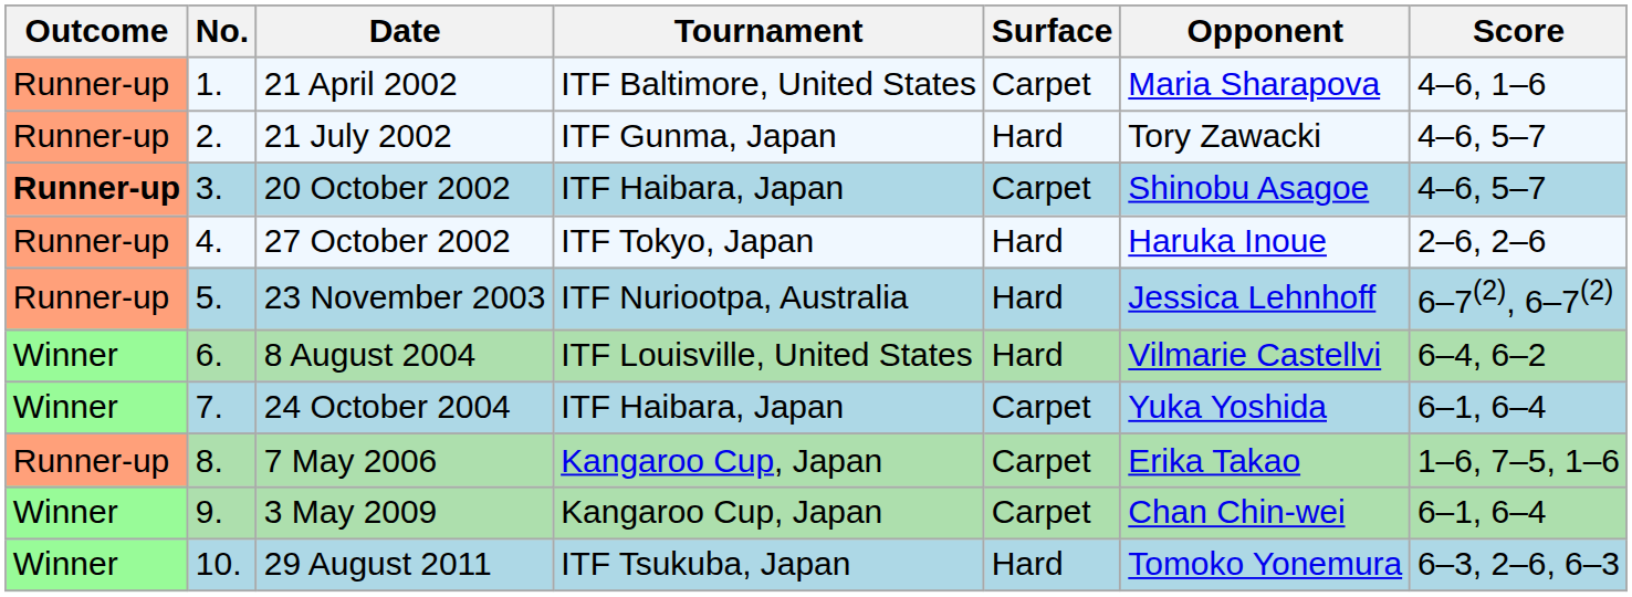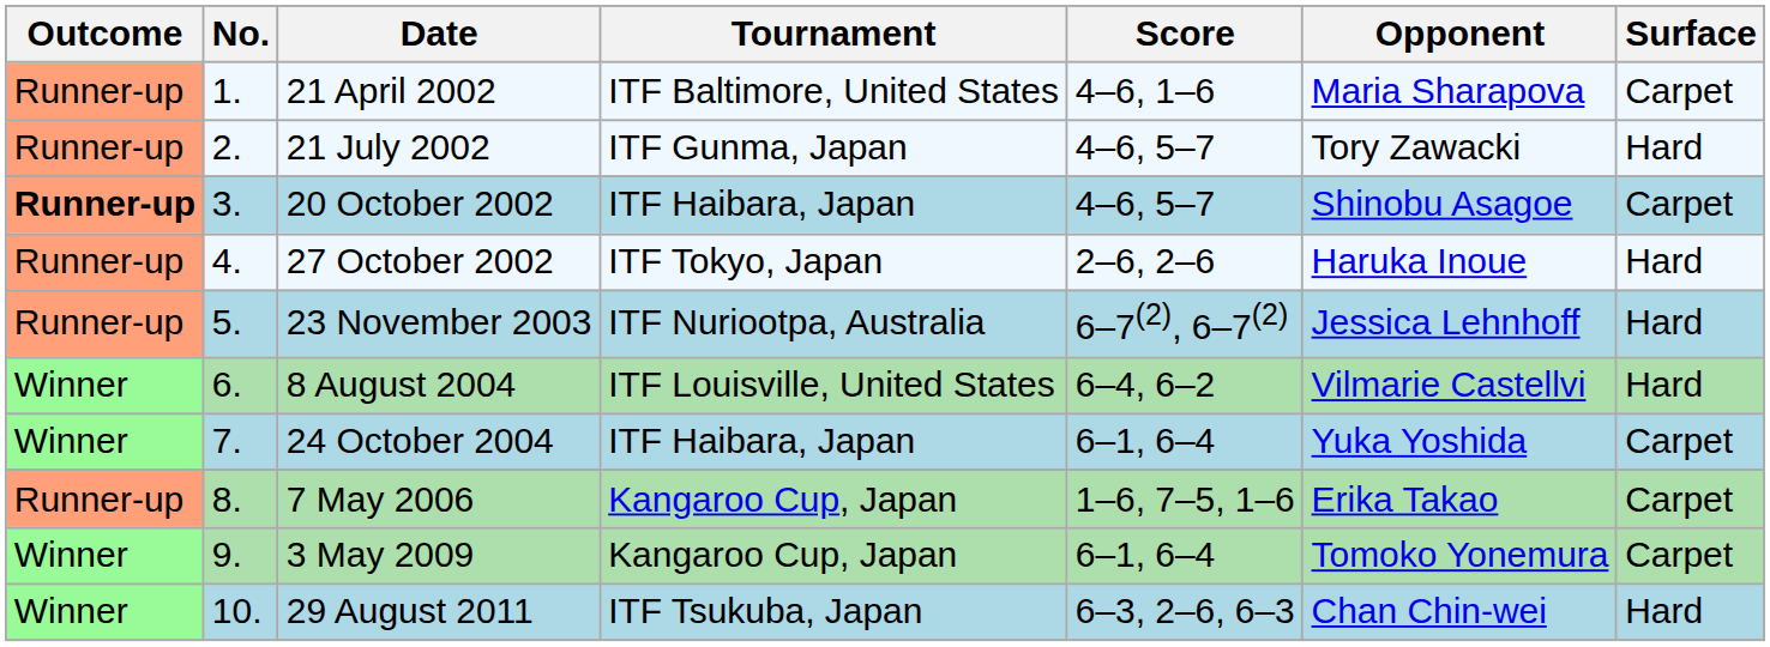 <table class=wikitable>
 <tr style="background:#eee;">
 <th>Outcome</th>
 <th>No.</th>
 <th>Date</th>
 <th>Tournament</th>
+<th>Score</th>
+<th>Opponent</th>
 <th>Surface</th>
-<th>Opponent</th>
-<th>Score</th>
 </tr>
 <tr style="background:#f0f8ff;">
 <td style="background:#ffa07a;">Runner-up</td>
 <td>1.</td>
 <td>21 April 2002</td>
 <td>ITF Baltimore, United States</td>
+<td>4–6, 1–6</td>
+<td> <a href='#'>Maria Sharapova</a></td>
 <td>Carpet</td>
-<td> <a href='#'>Maria Sharapova</a></td>
-<td>4–6, 1–6</td>
 </tr>
 <tr style="background:#f0f8ff;">
 <td style="background:#ffa07a;">Runner-up</td>
 <td>2.</td>
 <td>21 July 2002</td>
 <td>ITF Gunma, Japan</td>
+<td>4–6, 5–7</td>
+<td> Tory Zawacki</td>
 <td>Hard</td>
-<td> Tory Zawacki</td>
-<td>4–6, 5–7</td>
 </tr>
 <tr style="background:lightblue;">
 <td style="background:#ffa07a;"><strong>Runner-up</strong></td>
 <td>3.</td>
 <td>20 October 2002</td>
 <td>ITF Haibara, Japan</td>
+<td>4–6, 5–7</td>
+<td> <a href='#'>Shinobu Asagoe</a></td>
 <td>Carpet</td>
-<td> <a href='#'>Shinobu Asagoe</a></td>
-<td>4–6, 5–7</td>
 </tr>
 <tr style="background:#f0f8ff;">
 <td style="background:#ffa07a;">Runner-up</td>
 <td>4.</td>
 <td>27 October 2002</td>
 <td>ITF Tokyo, Japan</td>
+<td>2–6, 2–6</td>
+<td> <a href='#'>Haruka Inoue</a></td>
 <td>Hard</td>
-<td> <a href='#'>Haruka Inoue</a></td>
-<td>2–6, 2–6</td>
 </tr>
 <tr style="background:lightblue;">
 <td style="background:#ffa07a;">Runner-up</td>
 <td>5.</td>
 <td>23 November 2003</td>
 <td>ITF Nuriootpa, Australia</td>
+<td>6–7<sup>(2)</sup>, 6–7<sup>(2)</sup></td>
+<td> <a href='#'>Jessica Lehnhoff</a></td>
 <td>Hard</td>
-<td> <a href='#'>Jessica Lehnhoff</a></td>
-<td>6–7<sup>(2)</sup>, 6–7<sup>(2)</sup></td>
 </tr>
 <tr style="background:#addfad;">
 <td style="background:#98fb98;">Winner</td>
 <td>6.</td>
 <td>8 August 2004</td>
 <td>ITF Louisville, United States</td>
+<td>6–4, 6–2</td>
+<td> <a href='#'>Vilmarie Castellvi</a></td>
 <td>Hard</td>
-<td> <a href='#'>Vilmarie Castellvi</a></td>
-<td>6–4, 6–2</td>
 </tr>
 <tr style="background:lightblue;">
 <td style="background:#98fb98;">Winner</td>
 <td>7.</td>
 <td>24 October 2004</td>
 <td>ITF Haibara, Japan</td>
+<td>6–1, 6–4</td>
+<td> <a href='#'>Yuka Yoshida</a></td>
 <td>Carpet</td>
-<td> <a href='#'>Yuka Yoshida</a></td>
-<td>6–1, 6–4</td>
 </tr>
 <tr style="background:#addfad;">
 <td style="background:#ffa07a;">Runner-up</td>
 <td>8.</td>
 <td>7 May 2006</td>
 <td><a href='#'>Kangaroo Cup</a>, Japan</td>
+<td>1–6, 7–5, 1–6</td>
+<td> <a href='#'>Erika Takao</a></td>
 <td>Carpet</td>
-<td> <a href='#'>Erika Takao</a></td>
-<td>1–6, 7–5, 1–6</td>
 </tr>
 <tr style="background:#addfad;">
 <td style="background:#98fb98;">Winner</td>
 <td>9.</td>
 <td>3 May 2009</td>
 <td>Kangaroo Cup, Japan</td>
+<td>6–1, 6–4</td>
+<td> <a href='#'>Tomoko Yonemura</a></td>
 <td>Carpet</td>
-<td> <a href='#'>Chan Chin-wei</a></td>
-<td>6–1, 6–4</td>
 </tr>
 <tr style="background:lightblue;">
 <td style="background:#98fb98;">Winner</td>
 <td>10.</td>
 <td>29 August 2011</td>
 <td>ITF Tsukuba, Japan</td>
+<td>6–3, 2–6, 6–3</td>
+<td> <a href='#'>Chan Chin-wei</a></td>
 <td>Hard</td>
-<td> <a href='#'>Tomoko Yonemura</a></td>
-<td>6–3, 2–6, 6–3</td>
 </tr>
 </table>
